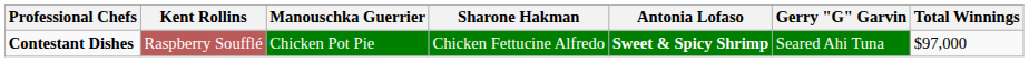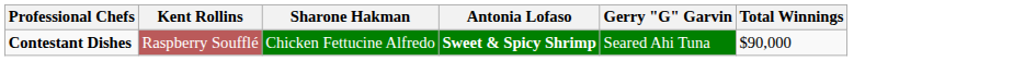 <table class="wikitable">
 <tr>
 <th>Professional Chefs</th>
 <th>Kent Rollins</th>
-<th>Manouschka Guerrier</th>
 <th>Sharone Hakman</th>
 <th>Antonia Lofaso</th>
 <th>Gerry "G" Garvin</th>
 <th>Total Winnings</th>
 </tr>
 <tr>
 <td><strong>Contestant Dishes</strong></td>
 <td style="background: #BA5A5A; color: white">Raspberry Soufflé</td>
-<td style="background: green; color: white">Chicken Pot Pie</td>
 <td style="background: green; color: white">Chicken Fettucine Alfredo</td>
 <td style="background: green; color: white"><strong>Sweet & Spicy Shrimp</strong></td>
 <td style="background: green; color: white">Seared Ahi Tuna</td>
-<td>$97,000</td>
+<td>$90,000</td>
 </tr>
 </table>
